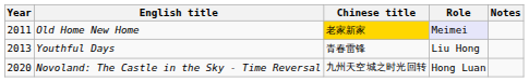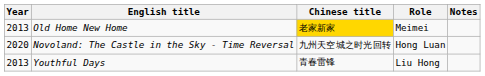 <table class="wikitable">
 <tr>
 <th>Year</th>
 <th>English title</th>
 <th>Chinese title</th>
 <th>Role</th>
 <th>Notes</th>
 </tr>
 <tr>
-<td>2011</td>
+<td>2013</td>
 <td><em>Old Home New Home</em></td>
 <td style="background: gold;">老家新家</td>
-<td style="background: lavender;">Meimei</td>
+<td>Meimei</td>
+<td></td>
+</tr>
+<tr>
+<td>2020</td>
+<td><em>Novoland: The Castle in the Sky - Time Reversal</em></td>
+<td>九州天空城之时光回转</td>
+<td>Hong Luan</td>
 <td></td>
 </tr>
 <tr>
 <td>2013</td>
 <td><em>Youthful Days</em></td>
 <td>青春雷锋</td>
 <td>Liu Hong</td>
 <td></td>
 </tr>
-<tr>
-<td>2020</td>
-<td><em>Novoland: The Castle in the Sky - Time Reversal</em></td>
-<td>九州天空城之时光回转</td>
-<td>Hong Luan</td>
-<td></td>
-</tr>
 </table>
